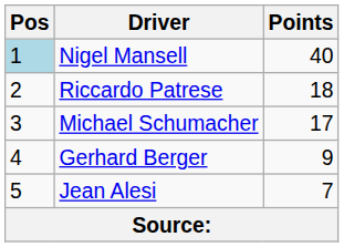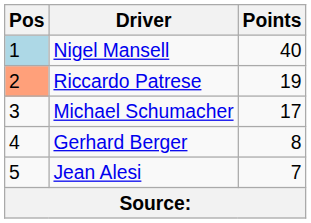 <table class="wikitable" style="font-size: 95%;">
 <tr>
 <th>Pos</th>
 <th>Driver</th>
 <th>Points</th>
 </tr>
 <tr>
 <td style="background: lightblue;">1</td>
 <td> <a href='#'>Nigel Mansell</a></td>
 <td align="right">40</td>
 </tr>
 <tr>
-<td>2</td>
+<td style="background: lightsalmon;">2</td>
 <td> <a href='#'>Riccardo Patrese</a></td>
-<td align="right">18</td>
+<td align="right">19</td>
 </tr>
 <tr>
 <td>3</td>
 <td> <a href='#'>Michael Schumacher</a></td>
 <td align="right">17</td>
 </tr>
 <tr>
 <td>4</td>
 <td> <a href='#'>Gerhard Berger</a></td>
-<td align="right">9</td>
+<td align="right">8</td>
 </tr>
 <tr>
 <td>5</td>
 <td> <a href='#'>Jean Alesi</a></td>
 <td align="right">7</td>
 </tr>
 <tr>
 <th colspan=4>Source: </th>
 </tr>
 </table>
